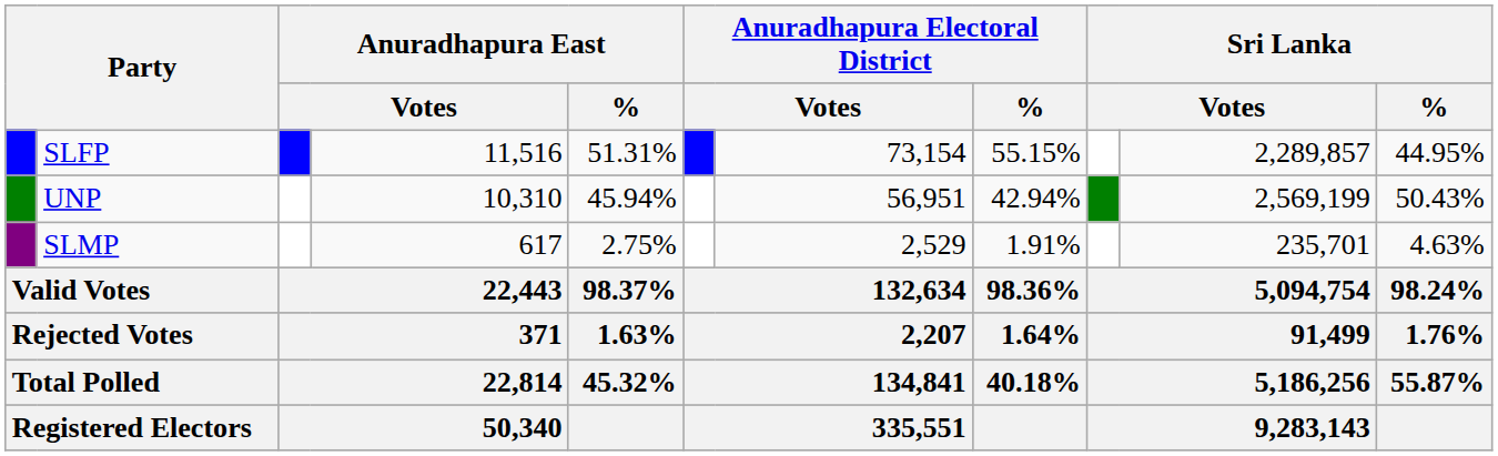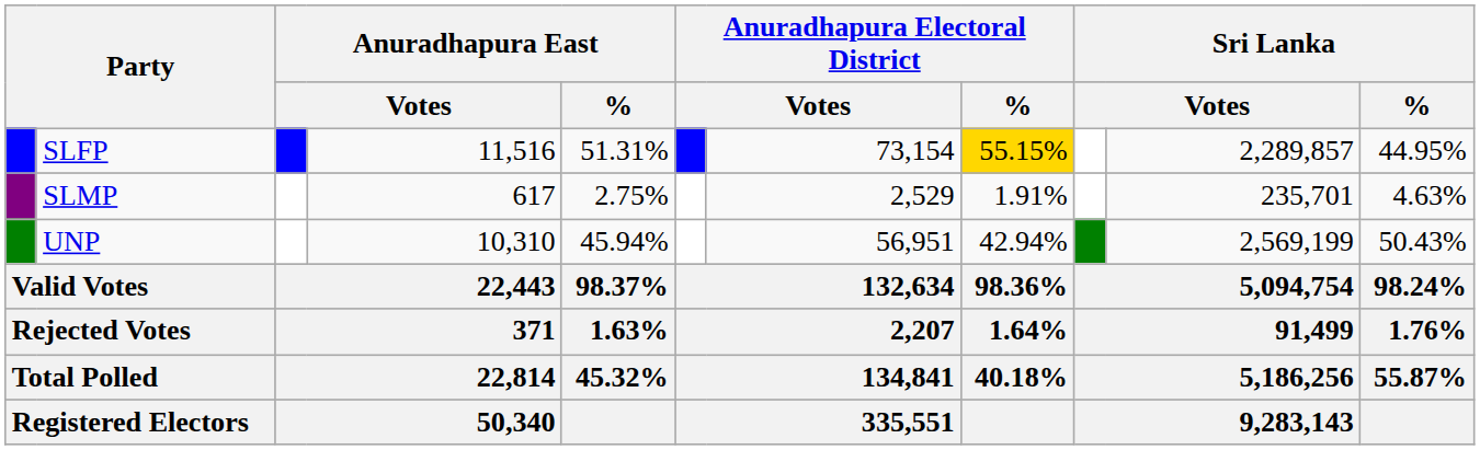 <table class="wikitable">
 <tr>
 <th colspan="2" width="144px"rowspan="2">Party</th>
 <th colspan="3" width="216px">Anuradhapura East</th>
 <th colspan="3" width="216px"><a href='#'>Anuradhapura Electoral District</a></th>
 <th colspan="3" width="216px">Sri Lanka</th>
 </tr>
 <tr>
 <th colspan="2" width="144px">Votes</th>
 <th>%</th>
 <th colspan="2" width="144px">Votes</th>
 <th>%</th>
 <th colspan="2" width="144px">Votes</th>
 <th>%</th>
 </tr>
 <tr>
 <td style="background-color:blue;" width="10px"></td>
 <td style="text-align:left;"><a href='#'>SLFP</a></td>
 <td style="background-color:blue;" width="10px"></td>
 <td style="text-align:right;">11,516</td>
 <td style="text-align:right;">51.31%</td>
 <td style="background-color:blue;" width="10px"></td>
 <td style="text-align:right;">73,154</td>
-<td style="text-align:right;">55.15%</td>
+<td style="background: gold; text-align:right;">55.15%</td>
 <td style="background-color:white;" width="10px"></td>
 <td style="text-align:right;">2,289,857</td>
 <td style="text-align:right;">44.95%</td>
+</tr>
+<tr>
+<td style="background-color:purple;" width="10px"></td>
+<td style="text-align:left;"><a href='#'>SLMP</a></td>
+<td style="background-color:white;" width="10px"></td>
+<td style="text-align:right;">617</td>
+<td style="text-align:right;">2.75%</td>
+<td style="background-color:white;" width="10px"></td>
+<td style="text-align:right;">2,529</td>
+<td style="text-align:right;">1.91%</td>
+<td style="background-color:white;" width="10px"></td>
+<td style="text-align:right;">235,701</td>
+<td style="text-align:right;">4.63%</td>
 </tr>
 <tr>
 <td style="background-color:green;" width="10px"></td>
 <td style="text-align:left;"><a href='#'>UNP</a></td>
 <td style="background-color:white;" width="10px"></td>
 <td style="text-align:right;">10,310</td>
 <td style="text-align:right;">45.94%</td>
 <td style="background-color:white;" width="10px"></td>
 <td style="text-align:right;">56,951</td>
 <td style="text-align:right;">42.94%</td>
 <td style="background-color:green;" width="10px"></td>
 <td style="text-align:right;">2,569,199</td>
 <td style="text-align:right;">50.43%</td>
-</tr>
-<tr>
-<td style="background-color:purple;" width="10px"></td>
-<td style="text-align:left;"><a href='#'>SLMP</a></td>
-<td style="background-color:white;" width="10px"></td>
-<td style="text-align:right;">617</td>
-<td style="text-align:right;">2.75%</td>
-<td style="background-color:white;" width="10px"></td>
-<td style="text-align:right;">2,529</td>
-<td style="text-align:right;">1.91%</td>
-<td style="background-color:white;" width="10px"></td>
-<td style="text-align:right;">235,701</td>
-<td style="text-align:right;">4.63%</td>
 </tr>
 <tr>
 <th colspan="2" width="144px"style="text-align:left;">Valid Votes</th>
 <th style="text-align:right;"colspan="2" width="144px">22,443</th>
 <th style="text-align:right;">98.37%</th>
 <th style="text-align:right;"colspan="2" width="144px">132,634</th>
 <th style="text-align:right;">98.36%</th>
 <th style="text-align:right;"colspan="2" width="144px">5,094,754</th>
 <th style="text-align:right;">98.24%</th>
 </tr>
 <tr>
 <th colspan="2" width="144px"style="text-align:left;">Rejected Votes</th>
 <th style="text-align:right;"colspan="2" width="144px">371</th>
 <th style="text-align:right;">1.63%</th>
 <th style="text-align:right;"colspan="2" width="144px">2,207</th>
 <th style="text-align:right;">1.64%</th>
 <th style="text-align:right;"colspan="2" width="144px">91,499</th>
 <th style="text-align:right;">1.76%</th>
 </tr>
 <tr>
 <th colspan="2" width="144px"style="text-align:left;">Total Polled</th>
 <th style="text-align:right;"colspan="2" width="144px">22,814</th>
 <th style="text-align:right;">45.32%</th>
 <th style="text-align:right;"colspan="2" width="144px">134,841</th>
 <th style="text-align:right;">40.18%</th>
 <th style="text-align:right;"colspan="2" width="144px">5,186,256</th>
 <th style="text-align:right;">55.87%</th>
 </tr>
 <tr>
 <th colspan="2" width="144px"style="text-align:left;">Registered Electors</th>
 <th style="text-align:right;"colspan="2" width="144px">50,340</th>
 <th></th>
 <th style="text-align:right;"colspan="2" width="144px">335,551</th>
 <th></th>
 <th style="text-align:right;"colspan="2" width="144px">9,283,143</th>
 <th></th>
 </tr>
 </table>
